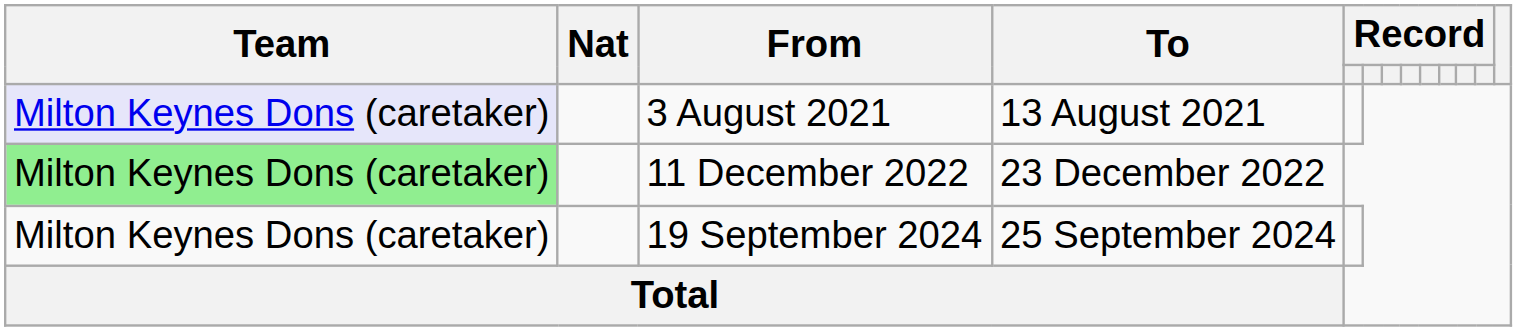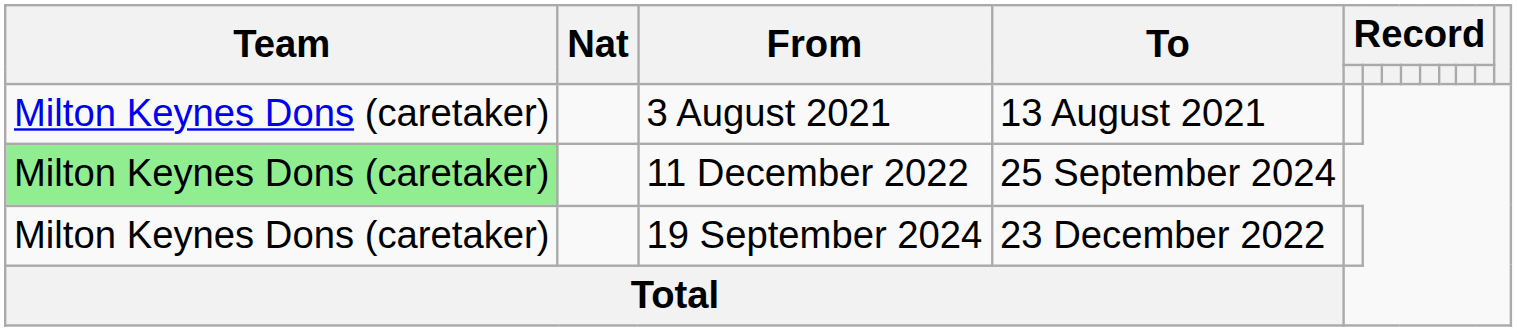 <table class="wikitable" style="text-align: center">
 <tr>
 <th rowspan="2">Team</th>
 <th rowspan="2">Nat</th>
 <th rowspan="2">From</th>
 <th rowspan="2">To</th>
 <th colspan="8">Record</th>
 <th rowspan=2></th>
 </tr>
 <tr>
 <th></th>
 <th></th>
 <th></th>
 <th></th>
 <th></th>
 <th></th>
 <th></th>
 <th></th>
 </tr>
 <tr>
-<td align="left" style="background: lavender;"><a href='#'>Milton Keynes Dons</a> (caretaker)</td>
+<td align="left"><a href='#'>Milton Keynes Dons</a> (caretaker)</td>
 <td></td>
 <td align=left>3 August 2021</td>
 <td align=left>13 August 2021<br></td>
 <td></td>
 </tr>
 <tr>
 <td align="left" style="background: lightgreen;">Milton Keynes Dons (caretaker)</td>
 <td></td>
 <td align=left>11 December 2022</td>
-<td align=left>23 December 2022<br></td>
+<td align=left>25 September 2024<br></td>
 </tr>
 <tr>
 <td align="left">Milton Keynes Dons (caretaker)</td>
 <td></td>
 <td align=left>19 September 2024</td>
-<td align=left>25 September 2024<br></td>
+<td align=left>23 December 2022<br></td>
 <td></td>
 </tr>
 <tr>
 <th colspan="4">Total<br></th>
 </tr>
 </table>
